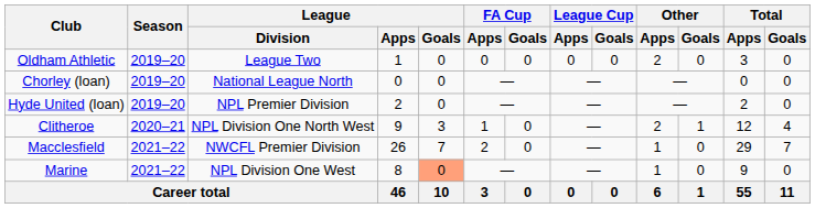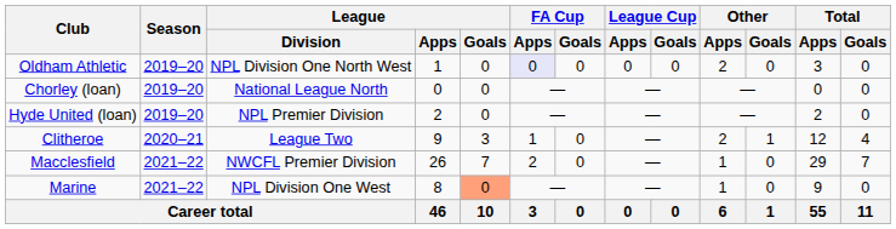 <table class="wikitable" style="text-align:center">
 <tr>
 <th rowspan="2">Club</th>
 <th rowspan="2">Season</th>
 <th colspan="3">League</th>
 <th colspan="2"><a href='#'>FA Cup</a></th>
 <th colspan="2"><a href='#'>League Cup</a></th>
 <th colspan="2">Other</th>
 <th colspan="2">Total</th>
 </tr>
 <tr>
 <th>Division</th>
 <th>Apps</th>
 <th>Goals</th>
 <th>Apps</th>
 <th>Goals</th>
 <th>Apps</th>
 <th>Goals</th>
 <th>Apps</th>
 <th>Goals</th>
 <th>Apps</th>
 <th>Goals</th>
 </tr>
 <tr>
 <td><a href='#'>Oldham Athletic</a></td>
 <td><a href='#'>2019–20</a></td>
-<td><a href='#'>League Two</a></td>
+<td><a href='#'>NPL</a> Division One North West</td>
 <td>1</td>
 <td>0</td>
-<td>0</td>
+<td style="background: lavender;">0</td>
 <td>0</td>
 <td>0</td>
 <td>0</td>
 <td>2</td>
 <td>0</td>
 <td>3</td>
 <td>0</td>
 </tr>
 <tr>
 <td><a href='#'>Chorley</a> (loan)</td>
 <td><a href='#'>2019–20</a></td>
 <td><a href='#'>National League North</a></td>
 <td>0</td>
 <td>0</td>
 <td colspan=2>—</td>
 <td colspan=2>—</td>
 <td colspan=2>—</td>
 <td>0</td>
 <td>0</td>
 </tr>
 <tr>
 <td><a href='#'>Hyde United</a> (loan)</td>
 <td><a href='#'>2019–20</a></td>
 <td><a href='#'>NPL</a> Premier Division</td>
 <td>2</td>
 <td>0</td>
 <td colspan=2>—</td>
 <td colspan=2>—</td>
 <td colspan=2>—</td>
 <td>2</td>
 <td>0</td>
 </tr>
 <tr>
 <td><a href='#'>Clitheroe</a></td>
 <td><a href='#'>2020–21</a></td>
-<td><a href='#'>NPL</a> Division One North West</td>
+<td><a href='#'>League Two</a></td>
 <td>9</td>
 <td>3</td>
 <td>1</td>
 <td>0</td>
 <td colspan=2>—</td>
 <td>2</td>
 <td>1</td>
 <td>12</td>
 <td>4</td>
 </tr>
 <tr>
 <td><a href='#'>Macclesfield</a></td>
 <td><a href='#'>2021–22</a></td>
 <td><a href='#'>NWCFL</a> Premier Division</td>
 <td>26</td>
 <td>7</td>
 <td>2</td>
 <td>0</td>
 <td colspan=2>—</td>
 <td>1</td>
 <td>0</td>
 <td>29</td>
 <td>7</td>
 </tr>
 <tr>
 <td><a href='#'>Marine</a></td>
 <td><a href='#'>2021–22</a></td>
 <td><a href='#'>NPL</a> Division One West</td>
 <td>8</td>
 <td style="background: lightsalmon;">0</td>
 <td colspan=2>—</td>
 <td colspan=2>—</td>
 <td>1</td>
 <td>0</td>
 <td>9</td>
 <td>0</td>
 </tr>
 <tr>
 <th colspan="3">Career total</th>
 <th>46</th>
 <th>10</th>
 <th>3</th>
 <th>0</th>
 <th>0</th>
 <th>0</th>
 <th>6</th>
 <th>1</th>
 <th>55</th>
 <th>11</th>
 </tr>
 </table>
